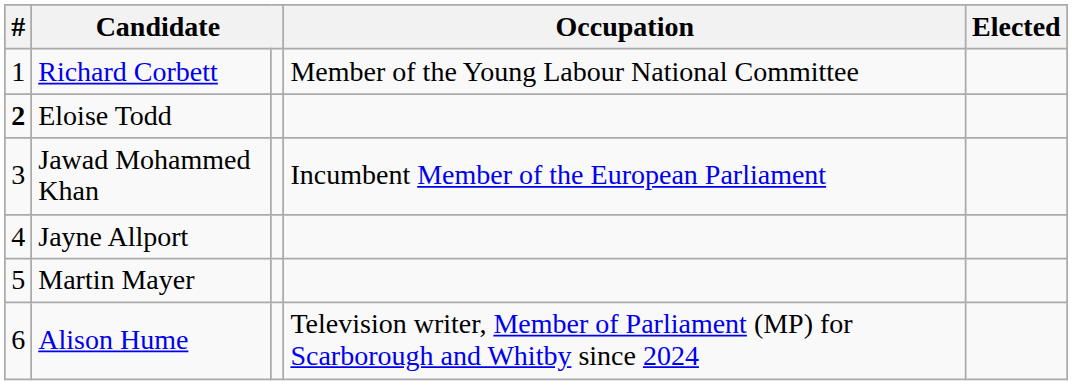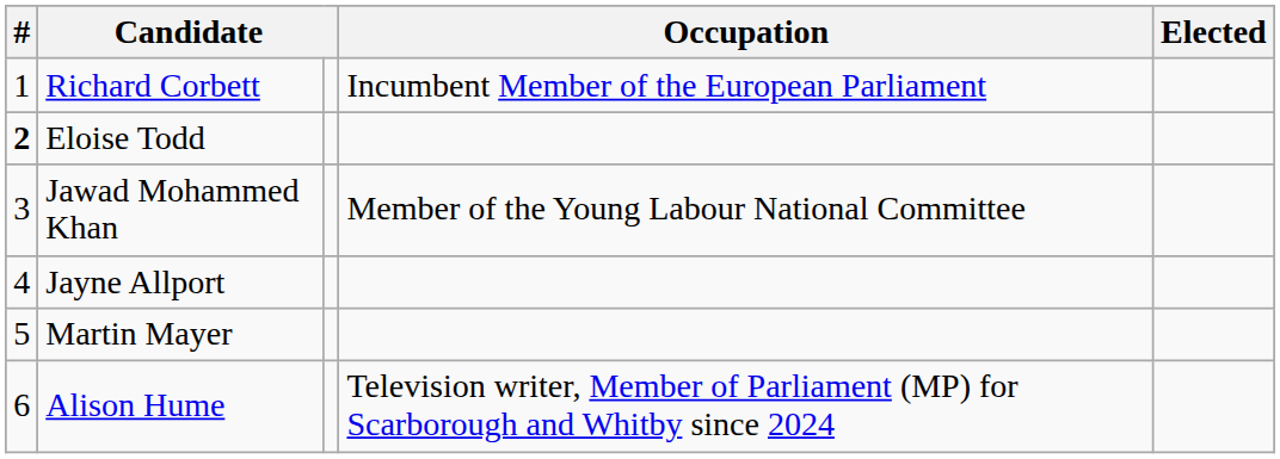 <table class="wikitable">
 <tr>
 <th>#</th>
 <th colspan="2">Candidate</th>
 <th>Occupation</th>
 <th>Elected</th>
 </tr>
 <tr>
 <td>1</td>
 <td><a href='#'>Richard Corbett</a></td>
 <td></td>
-<td>Member of the Young Labour National Committee</td>
+<td>Incumbent <a href='#'>Member of the European Parliament</a></td>
 <td></td>
 </tr>
 <tr>
 <td><strong>2</strong></td>
 <td>Eloise Todd</td>
 <td></td>
 <td></td>
 <td></td>
 </tr>
 <tr>
 <td>3</td>
 <td>Jawad Mohammed Khan</td>
 <td></td>
-<td>Incumbent <a href='#'>Member of the European Parliament</a></td>
+<td>Member of the Young Labour National Committee</td>
 <td></td>
 </tr>
 <tr>
 <td>4</td>
 <td>Jayne Allport</td>
 <td></td>
 <td></td>
 <td></td>
 </tr>
 <tr>
 <td>5</td>
 <td>Martin Mayer</td>
 <td></td>
 <td></td>
 <td></td>
 </tr>
 <tr>
 <td>6</td>
 <td><a href='#'>Alison Hume</a></td>
 <td></td>
 <td>Television writer, <a href='#'>Member of Parliament</a> (MP) for <a href='#'>Scarborough and Whitby</a> since <a href='#'>2024</a></td>
 <td></td>
 </tr>
 </table>
